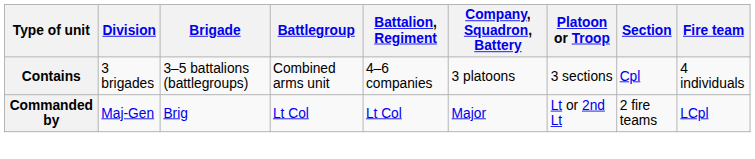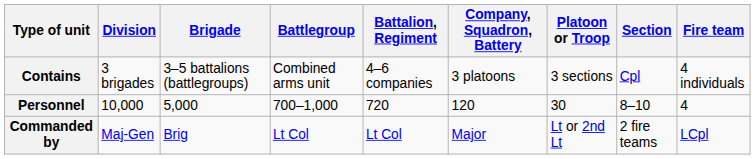 <table class="wikitable">
 <tr>
 <th>Type of unit</th>
 <th><a href='#'>Division</a></th>
 <th><a href='#'>Brigade</a></th>
 <th><a href='#'>Battlegroup</a></th>
 <th><a href='#'>Battalion</a>, <a href='#'>Regiment</a></th>
 <th><a href='#'>Company</a>, <a href='#'>Squadron</a>, <a href='#'>Battery</a></th>
 <th><a href='#'>Platoon</a> or <a href='#'>Troop</a></th>
 <th><a href='#'>Section</a></th>
 <th><a href='#'>Fire team</a></th>
 </tr>
 <tr>
 <th>Contains</th>
 <td>3 brigades</td>
 <td>3–5 battalions (battlegroups)</td>
 <td>Combined arms unit</td>
 <td>4–6 companies</td>
 <td>3 platoons</td>
 <td>3 sections</td>
 <td><a href='#'>Cpl</a></td>
 <td>4 individuals</td>
 </tr>
 <tr>
+<th>Personnel</th>
+<td>10,000</td>
+<td>5,000</td>
+<td>700–1,000</td>
+<td>720</td>
+<td>120</td>
+<td>30</td>
+<td>8–10</td>
+<td>4</td>
+</tr>
+<tr>
 <th>Commanded by</th>
 <td><a href='#'>Maj-Gen</a></td>
 <td><a href='#'>Brig</a></td>
 <td><a href='#'>Lt Col</a></td>
 <td><a href='#'>Lt Col</a></td>
 <td><a href='#'>Major</a></td>
 <td><a href='#'>Lt</a> or <a href='#'>2nd Lt</a></td>
 <td>2 fire teams</td>
 <td><a href='#'>LCpl</a></td>
 </tr>
 </table>
